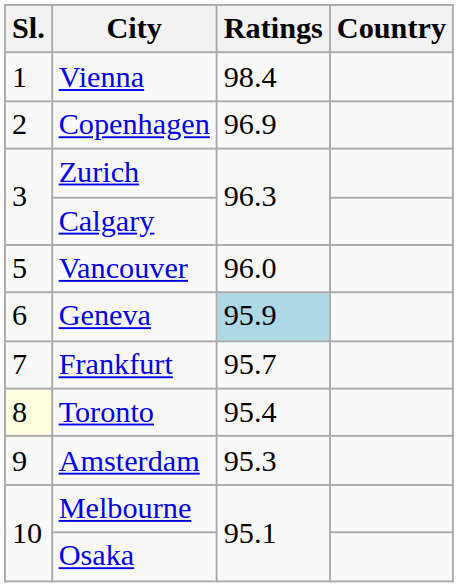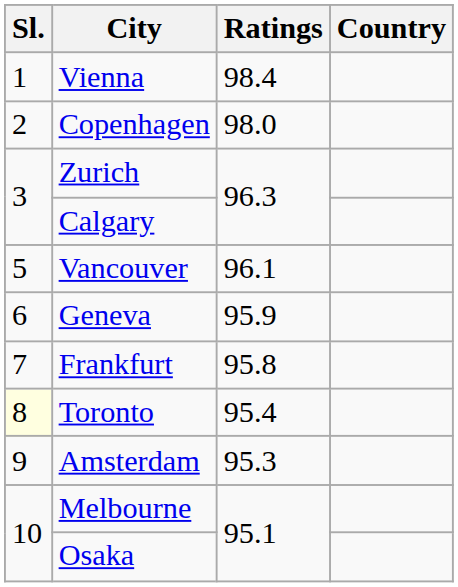 <table class="wikitable">
 <tr>
 <th>Sl.</th>
 <th>City</th>
 <th>Ratings</th>
 <th>Country</th>
 </tr>
 <tr>
 <td>1</td>
 <td><a href='#'>Vienna</a></td>
 <td>98.4</td>
 <td></td>
 </tr>
 <tr>
 <td>2</td>
 <td><a href='#'>Copenhagen</a></td>
-<td>96.9</td>
+<td>98.0</td>
 <td></td>
 </tr>
 <tr>
 <td rowspan=2>3</td>
 <td><a href='#'>Zurich</a></td>
 <td rowspan=2>96.3</td>
 <td></td>
 </tr>
 <tr>
 <td><a href='#'>Calgary</a></td>
 <td></td>
 </tr>
 <tr>
 <td>5</td>
 <td><a href='#'>Vancouver</a></td>
-<td>96.0</td>
+<td>96.1</td>
 <td></td>
 </tr>
 <tr>
 <td>6</td>
 <td><a href='#'>Geneva</a></td>
-<td style="background: lightblue;">95.9</td>
+<td>95.9</td>
 <td></td>
 </tr>
 <tr>
 <td>7</td>
 <td><a href='#'>Frankfurt</a></td>
-<td>95.7</td>
+<td>95.8</td>
 <td></td>
 </tr>
 <tr>
 <td style="background: lightyellow;">8</td>
 <td><a href='#'>Toronto</a></td>
 <td>95.4</td>
 <td></td>
 </tr>
 <tr>
 <td>9</td>
 <td><a href='#'>Amsterdam</a></td>
 <td>95.3</td>
 <td></td>
 </tr>
 <tr>
 <td rowspan=2>10</td>
 <td><a href='#'>Melbourne</a></td>
 <td rowspan=2>95.1</td>
 <td></td>
 </tr>
 <tr>
 <td><a href='#'>Osaka</a></td>
 <td></td>
 </tr>
 </table>
